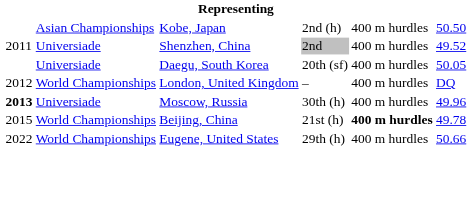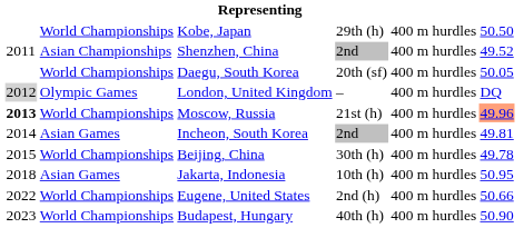 <table>
 <tr>
 <th colspan="6">Representing </th>
 </tr>
 <tr>
 <td rowspan=3>2011</td>
-<td><a href='#'>Asian Championships</a></td>
+<td><a href='#'>World Championships</a></td>
 <td><a href='#'>Kobe, Japan</a></td>
-<td>2nd (h)</td>
+<td>29th (h)</td>
 <td>400 m hurdles</td>
 <td><a href='#'>50.50</a></td>
 </tr>
 <tr>
-<td><a href='#'>Universiade</a></td>
+<td><a href='#'>Asian Championships</a></td>
 <td><a href='#'>Shenzhen, China</a></td>
 <td bgcolor=silver>2nd</td>
 <td>400 m hurdles</td>
 <td><a href='#'>49.52</a></td>
 </tr>
 <tr>
-<td><a href='#'>Universiade</a></td>
+<td><a href='#'>World Championships</a></td>
 <td><a href='#'>Daegu, South Korea</a></td>
 <td>20th (sf)</td>
 <td>400 m hurdles</td>
 <td><a href='#'>50.05</a></td>
 </tr>
 <tr>
-<td>2012</td>
-<td><a href='#'>World Championships</a></td>
+<td style="background: lightgrey;">2012</td>
+<td><a href='#'>Olympic Games</a></td>
 <td><a href='#'>London, United Kingdom</a></td>
 <td>–</td>
 <td>400 m hurdles</td>
 <td><a href='#'>DQ</a></td>
 </tr>
 <tr>
 <td><strong>2013</strong></td>
-<td><a href='#'>Universiade</a></td>
+<td><a href='#'>World Championships</a></td>
 <td><a href='#'>Moscow, Russia</a></td>
-<td>30th (h)</td>
+<td>21st (h)</td>
 <td>400 m hurdles</td>
-<td><a href='#'>49.96</a></td>
+<td style="background: lightsalmon;"><a href='#'>49.96</a></td>
+</tr>
+<tr>
+<td>2014</td>
+<td><a href='#'>Asian Games</a></td>
+<td><a href='#'>Incheon, South Korea</a></td>
+<td bgcolor=silver>2nd</td>
+<td>400 m hurdles</td>
+<td><a href='#'>49.81</a></td>
 </tr>
 <tr>
 <td>2015</td>
 <td><a href='#'>World Championships</a></td>
 <td><a href='#'>Beijing, China</a></td>
-<td>21st (h)</td>
-<td><strong>400 m hurdles</strong></td>
+<td>30th (h)</td>
+<td>400 m hurdles</td>
 <td><a href='#'>49.78</a></td>
+</tr>
+<tr>
+<td>2018</td>
+<td><a href='#'>Asian Games</a></td>
+<td><a href='#'>Jakarta, Indonesia</a></td>
+<td>10th (h)</td>
+<td>400 m hurdles</td>
+<td><a href='#'>50.95</a></td>
 </tr>
 <tr>
 <td>2022</td>
 <td><a href='#'>World Championships</a></td>
 <td><a href='#'>Eugene, United States</a></td>
-<td>29th (h)</td>
+<td>2nd (h)</td>
 <td>400 m hurdles</td>
 <td><a href='#'>50.66</a></td>
 </tr>
+<tr>
+<td>2023</td>
+<td><a href='#'>World Championships</a></td>
+<td><a href='#'>Budapest, Hungary</a></td>
+<td>40th (h)</td>
+<td>400 m hurdles</td>
+<td><a href='#'>50.90</a></td>
+</tr>
 </table>
